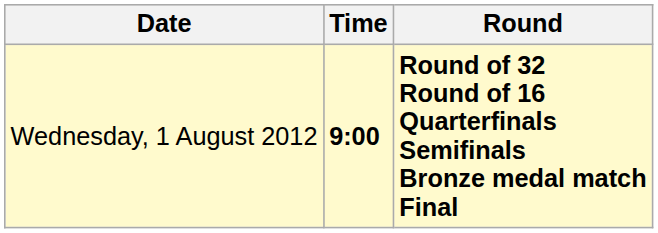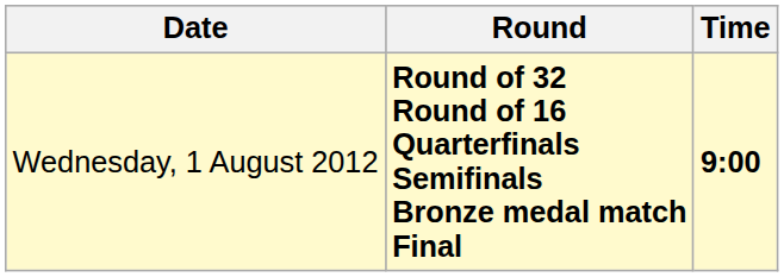 <table class="wikitable">
 <tr>
 <th>Date</th>
+<th>Round</th>
 <th>Time</th>
-<th>Round</th>
 </tr>
 <tr style=background:lemonchiffon>
 <td>Wednesday, 1 August 2012</td>
+<td><strong>Round of 32</strong><br><strong>Round of 16</strong><br><strong>Quarterfinals</strong><br><strong>Semifinals</strong><br><strong>Bronze medal match</strong><br><strong>Final</strong></td>
 <td><strong>9:00</strong></td>
-<td><strong>Round of 32</strong><br><strong>Round of 16</strong><br><strong>Quarterfinals</strong><br><strong>Semifinals</strong><br><strong>Bronze medal match</strong><br><strong>Final</strong></td>
 </tr>
 </table>
